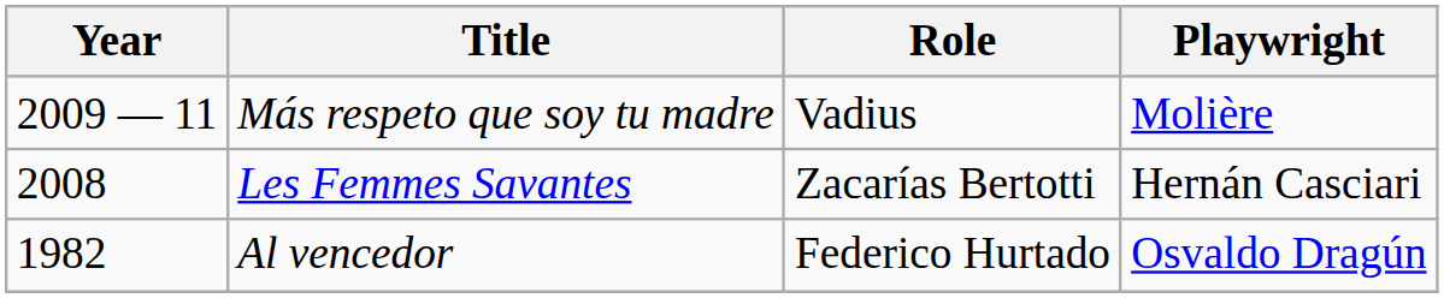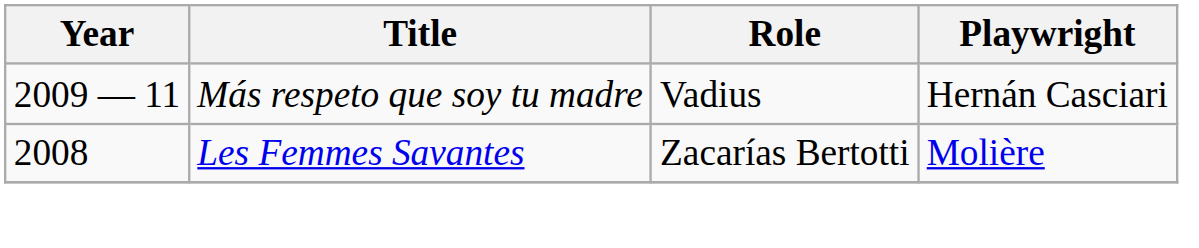 <table class="wikitable sortable">
 <tr>
 <th>Year</th>
 <th>Title</th>
 <th>Role</th>
 <th class="unsortable">Playwright</th>
 </tr>
 <tr>
 <td>2009 — 11</td>
 <td><em>Más respeto que soy tu madre</em></td>
 <td>Vadius</td>
-<td><a href='#'>Molière</a></td>
+<td>Hernán Casciari</td>
 </tr>
 <tr>
 <td>2008</td>
 <td><em><a href='#'>Les Femmes Savantes</a></em></td>
 <td>Zacarías Bertotti</td>
-<td>Hernán Casciari</td>
-</tr>
-<tr>
-<td>1982</td>
-<td><em>Al vencedor</em></td>
-<td>Federico Hurtado</td>
-<td><a href='#'>Osvaldo Dragún</a></td>
+<td><a href='#'>Molière</a></td>
 </tr>
 <tr>
 </tr>
 </table>
